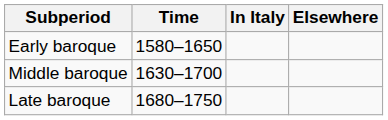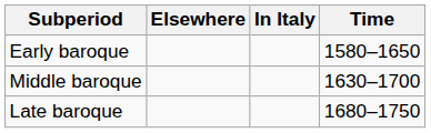 <table class="wikitable">
 <tr>
 <th>Subperiod</th>
+<th>Elsewhere</th>
+<th>In Italy</th>
 <th>Time</th>
-<th>In Italy</th>
-<th>Elsewhere</th>
 </tr>
 <tr>
 <td>Early baroque</td>
-<td>1580–1650</td>
 <td></td>
 <td></td>
+<td>1580–1650</td>
 </tr>
 <tr>
 <td>Middle baroque</td>
-<td>1630–1700</td>
 <td></td>
 <td></td>
+<td>1630–1700</td>
 </tr>
 <tr>
 <td>Late baroque</td>
-<td>1680–1750</td>
 <td></td>
 <td></td>
+<td>1680–1750</td>
 </tr>
 </table>
